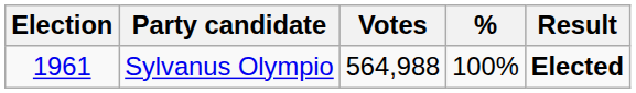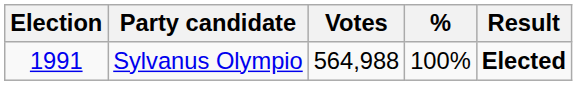 <table class=wikitable style=text-align:center>
 <tr>
 <th><strong>Election</strong></th>
 <th>Party candidate</th>
 <th><strong>Votes</strong></th>
 <th><strong>%</strong></th>
 <th>Result</th>
 </tr>
 <tr>
-<td><a href='#'>1961</a></td>
+<td><a href='#'>1991</a></td>
 <td><a href='#'>Sylvanus Olympio</a></td>
 <td>564,988</td>
 <td>100%</td>
 <td><strong>Elected</strong> </td>
 </tr>
 </table>
